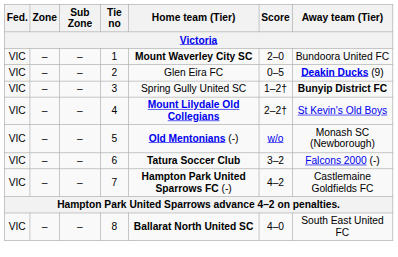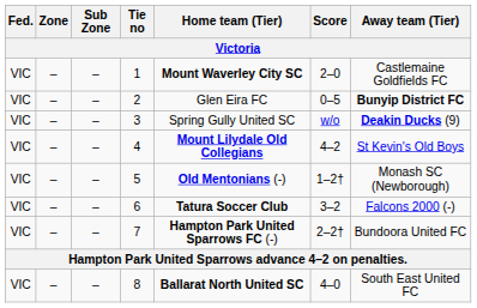 <table class="wikitable" style="text-align:center">
 <tr>
 <th>Fed.</th>
 <th>Zone</th>
 <th>Sub Zone</th>
 <th>Tie no</th>
 <th>Home team (Tier)</th>
 <th>Score</th>
 <th>Away team (Tier)</th>
 </tr>
 <tr>
 <th colspan=7><a href='#'>Victoria</a></th>
 </tr>
 <tr>
 <td>VIC</td>
 <td>–</td>
 <td>–</td>
 <td>1</td>
 <td><strong>Mount Waverley City SC</strong></td>
 <td>2–0</td>
-<td>Bundoora United FC</td>
+<td>Castlemaine Goldfields FC</td>
 </tr>
 <tr>
 <td>VIC</td>
 <td>–</td>
 <td>–</td>
 <td>2</td>
 <td>Glen Eira FC</td>
 <td>0–5</td>
-<td><strong><a href='#'>Deakin Ducks</a></strong> (9)</td>
+<td><strong>Bunyip District FC</strong></td>
 </tr>
 <tr>
 <td>VIC</td>
 <td>–</td>
 <td>–</td>
 <td>3</td>
 <td>Spring Gully United SC</td>
-<td>1–2†</td>
-<td><strong>Bunyip District FC</strong></td>
+<td><a href='#'>w/o</a></td>
+<td><strong><a href='#'>Deakin Ducks</a></strong> (9)</td>
 </tr>
 <tr>
 <td>VIC</td>
 <td>–</td>
 <td>–</td>
 <td>4</td>
 <td><strong><a href='#'>Mount Lilydale Old Collegians</a></strong></td>
-<td>2–2†</td>
+<td>4–2</td>
 <td><a href='#'>St Kevin's Old Boys</a></td>
 </tr>
 <tr>
 <td>VIC</td>
 <td>–</td>
 <td>–</td>
 <td>5</td>
 <td><strong><a href='#'>Old Mentonians</a></strong> (-)</td>
-<td><a href='#'>w/o</a></td>
+<td>1–2†</td>
 <td>Monash SC (Newborough)</td>
 </tr>
 <tr>
 <td>VIC</td>
 <td>–</td>
 <td>–</td>
 <td>6</td>
 <td><strong>Tatura Soccer Club</strong></td>
 <td>3–2</td>
 <td><a href='#'>Falcons 2000</a> (-)</td>
 </tr>
 <tr>
 <td>VIC</td>
 <td>–</td>
 <td>–</td>
 <td>7</td>
 <td><strong>Hampton Park United Sparrows FC</strong> (-)</td>
-<td>4–2</td>
-<td>Castlemaine Goldfields FC</td>
+<td>2–2†</td>
+<td>Bundoora United FC</td>
 </tr>
 <tr>
 <th colspan=7>Hampton Park United Sparrows advance 4–2 on penalties.</th>
 </tr>
 <tr>
 <td>VIC</td>
 <td>–</td>
 <td>–</td>
 <td>8</td>
 <td><strong>Ballarat North United SC</strong></td>
 <td>4–0</td>
 <td>South East United FC</td>
 </tr>
 </table>
